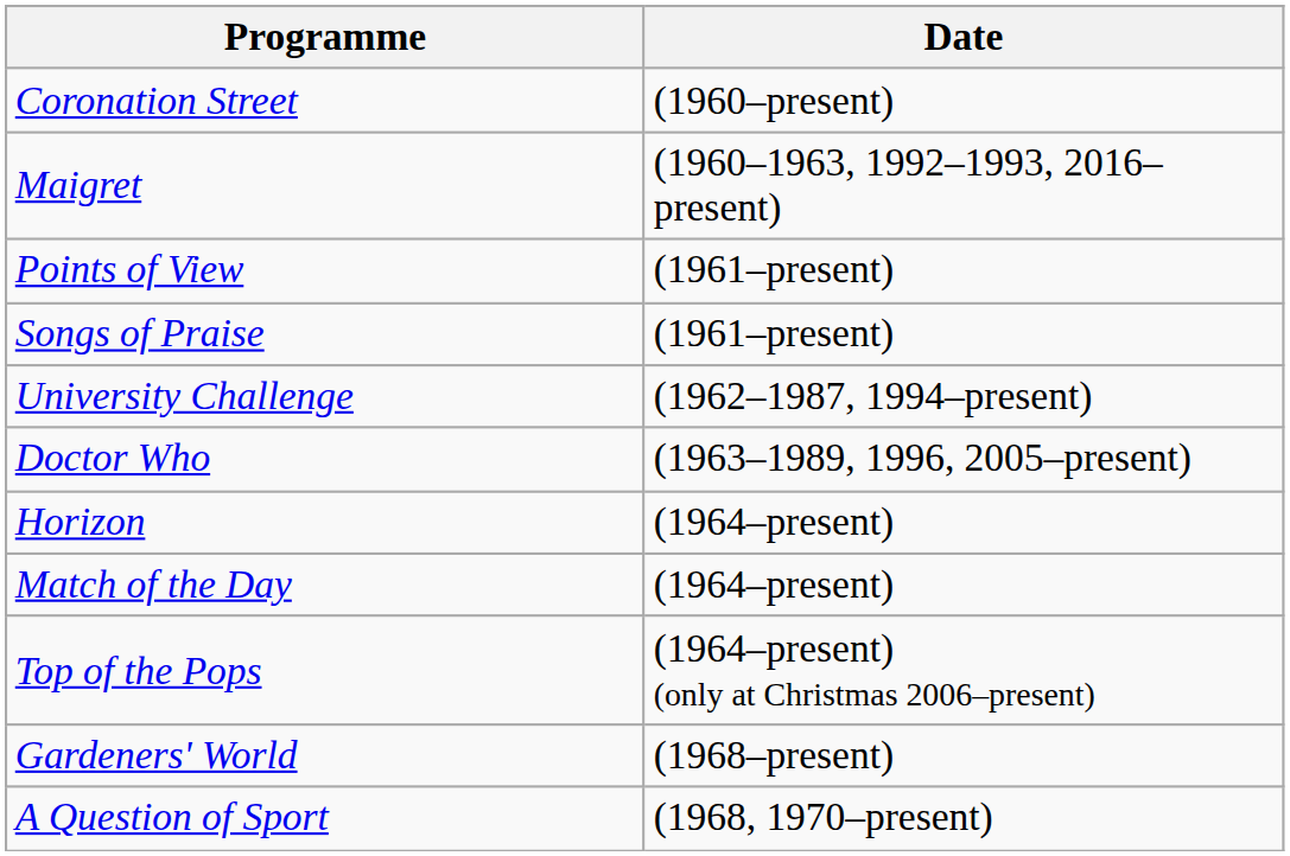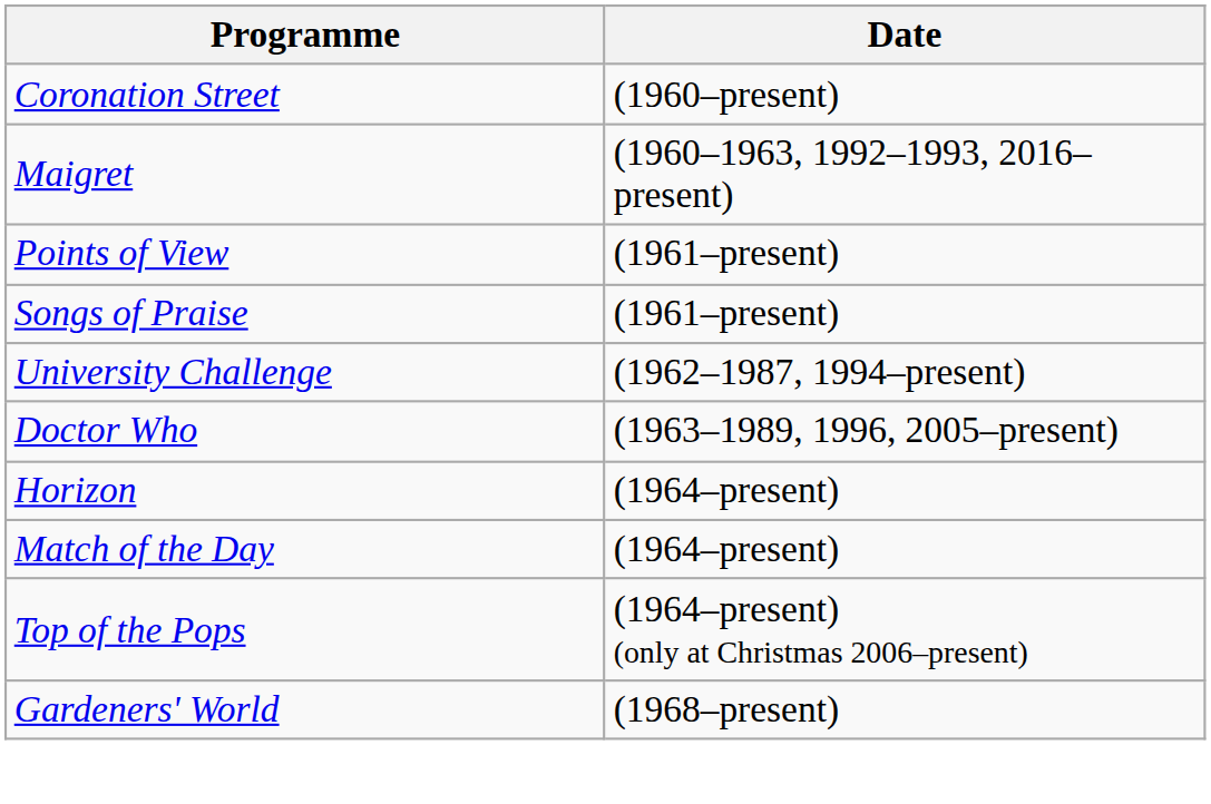 <table class="wikitable">
 <tr>
 <th width=250>Programme</th>
 <th width=250>Date</th>
 </tr>
 <tr>
 <td><em><a href='#'>Coronation Street</a></em></td>
 <td>(1960–present)</td>
 </tr>
 <tr>
 <td><em><a href='#'>Maigret</a></em></td>
 <td>(1960–1963, 1992–1993, 2016–present)</td>
 </tr>
 <tr>
 <td><em><a href='#'>Points of View</a></em></td>
 <td>(1961–present)</td>
 </tr>
 <tr>
 <td><em><a href='#'>Songs of Praise</a></em></td>
 <td>(1961–present)</td>
 </tr>
 <tr>
 <td><em><a href='#'>University Challenge</a></em></td>
 <td>(1962–1987, 1994–present)</td>
 </tr>
 <tr>
 <td><em><a href='#'>Doctor Who</a></em></td>
 <td>(1963–1989, 1996, 2005–present)</td>
 </tr>
 <tr>
 <td><em><a href='#'>Horizon</a></em></td>
 <td>(1964–present)</td>
 </tr>
 <tr>
 <td><em><a href='#'>Match of the Day</a></em></td>
 <td>(1964–present)</td>
 </tr>
 <tr>
 <td><em><a href='#'>Top of the Pops</a></em></td>
 <td>(1964–present)<br><small>(only at Christmas 2006–present)</small></td>
 </tr>
 <tr>
 <td><em><a href='#'>Gardeners' World</a></em></td>
 <td>(1968–present)</td>
 </tr>
-<tr>
-<td><em><a href='#'>A Question of Sport</a></em></td>
-<td>(1968, 1970–present)</td>
-</tr>
 </table>
